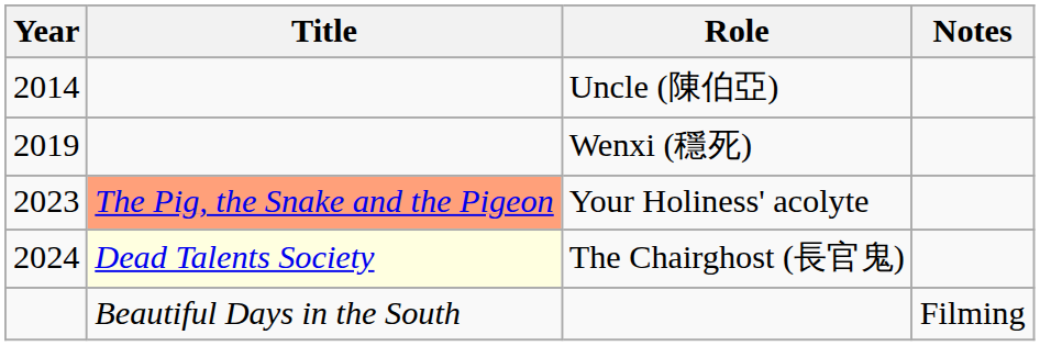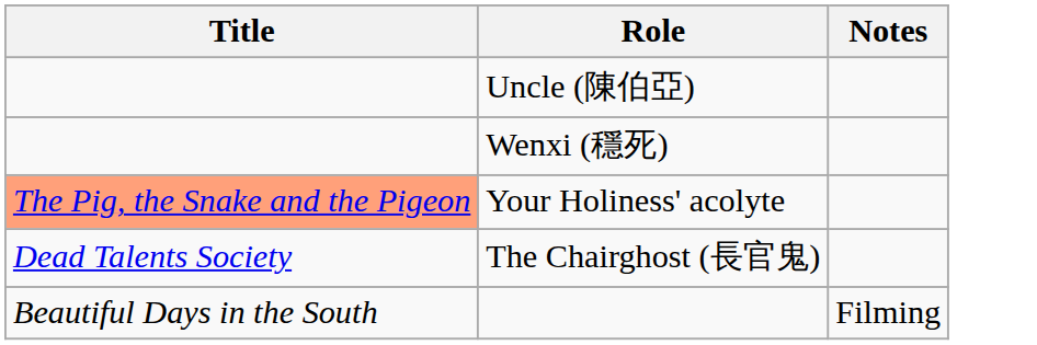 <table class="wikitable">
 <tr>
-<th>Year</th>
 <th>Title</th>
 <th>Role</th>
 <th>Notes</th>
 </tr>
 <tr>
-<td>2014</td>
 <td><em></em></td>
 <td>Uncle (陳伯亞)</td>
 <td></td>
 </tr>
 <tr>
-<td>2019</td>
 <td><em></em></td>
 <td>Wenxi (穩死)</td>
 <td></td>
 </tr>
 <tr>
-<td>2023</td>
 <td style="background: lightsalmon;"><em><a href='#'>The Pig, the Snake and the Pigeon</a></em></td>
 <td>Your Holiness' acolyte</td>
 <td></td>
 </tr>
 <tr>
-<td>2024</td>
-<td style="background: lightyellow;"><em><a href='#'>Dead Talents Society</a></em></td>
+<td><em><a href='#'>Dead Talents Society</a></em></td>
 <td>The Chairghost (長官鬼)</td>
 <td></td>
 </tr>
 <tr>
-<td></td>
 <td><em>Beautiful Days in the South</em></td>
 <td></td>
 <td>Filming</td>
 </tr>
 </table>
